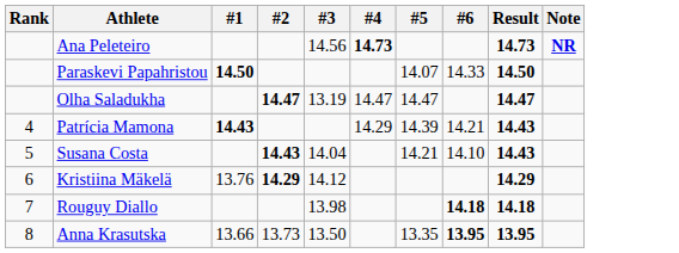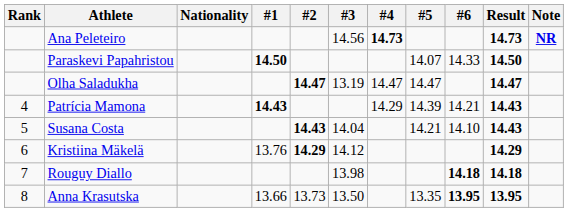 <table class="wikitable sortable" style="text-align:center">
 <tr>
 <th>Rank</th>
 <th>Athlete</th>
+<th>Nationality</th>
 <th>#1</th>
 <th>#2</th>
 <th>#3</th>
 <th>#4</th>
 <th>#5</th>
 <th>#6</th>
 <th>Result</th>
 <th>Note</th>
 </tr>
 <tr>
 <td></td>
 <td align=left><a href='#'>Ana Peleteiro</a></td>
+<td align=left></td>
 <td></td>
 <td></td>
 <td>14.56</td>
 <td><strong>14.73</strong></td>
 <td></td>
 <td></td>
 <td><strong>14.73</strong></td>
 <td><strong><a href='#'>NR</a></strong></td>
 </tr>
 <tr>
 <td></td>
 <td align=left><a href='#'>Paraskevi Papahristou</a></td>
+<td align=left></td>
 <td><strong>14.50</strong></td>
 <td></td>
 <td></td>
 <td></td>
 <td>14.07</td>
 <td>14.33</td>
 <td><strong>14.50</strong></td>
 <td></td>
 </tr>
 <tr>
 <td></td>
 <td align=left><a href='#'>Olha Saladukha</a></td>
+<td align=left></td>
 <td></td>
 <td><strong>14.47</strong></td>
 <td>13.19</td>
 <td>14.47</td>
 <td>14.47</td>
 <td></td>
 <td><strong>14.47</strong></td>
 <td></td>
 </tr>
 <tr>
 <td>4</td>
 <td align=left><a href='#'>Patrícia Mamona</a></td>
+<td align=left></td>
 <td><strong>14.43</strong></td>
 <td></td>
 <td></td>
 <td>14.29</td>
 <td>14.39</td>
 <td>14.21</td>
 <td><strong>14.43</strong></td>
 <td></td>
 </tr>
 <tr>
 <td>5</td>
 <td align=left><a href='#'>Susana Costa</a></td>
+<td align=left></td>
 <td></td>
 <td><strong>14.43</strong></td>
 <td>14.04</td>
 <td></td>
 <td>14.21</td>
 <td>14.10</td>
 <td><strong>14.43</strong></td>
 <td></td>
 </tr>
 <tr>
 <td>6</td>
 <td align=left><a href='#'>Kristiina Mäkelä</a></td>
+<td align=left></td>
 <td>13.76</td>
 <td><strong>14.29</strong></td>
 <td>14.12</td>
 <td></td>
 <td></td>
 <td></td>
 <td><strong>14.29</strong></td>
 <td></td>
 </tr>
 <tr>
 <td>7</td>
 <td align=left><a href='#'>Rouguy Diallo</a></td>
+<td align=left></td>
 <td></td>
 <td></td>
 <td>13.98</td>
 <td></td>
 <td></td>
 <td><strong>14.18</strong></td>
 <td><strong>14.18</strong></td>
 <td></td>
 </tr>
 <tr>
 <td>8</td>
 <td align=left><a href='#'>Anna Krasutska</a></td>
+<td align=left></td>
 <td>13.66</td>
 <td>13.73</td>
 <td>13.50</td>
 <td></td>
 <td>13.35</td>
 <td><strong>13.95</strong></td>
 <td><strong>13.95</strong></td>
 <td></td>
 </tr>
 </table>
